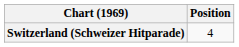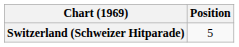 <table class="wikitable plainrowheaders" style="text-align:center">
 <tr>
 <th>Chart (1969)</th>
 <th>Position</th>
 </tr>
 <tr>
 <th scope="row">Switzerland (Schweizer Hitparade)</th>
-<td>4</td>
+<td>5</td>
 </tr>
 </table>
